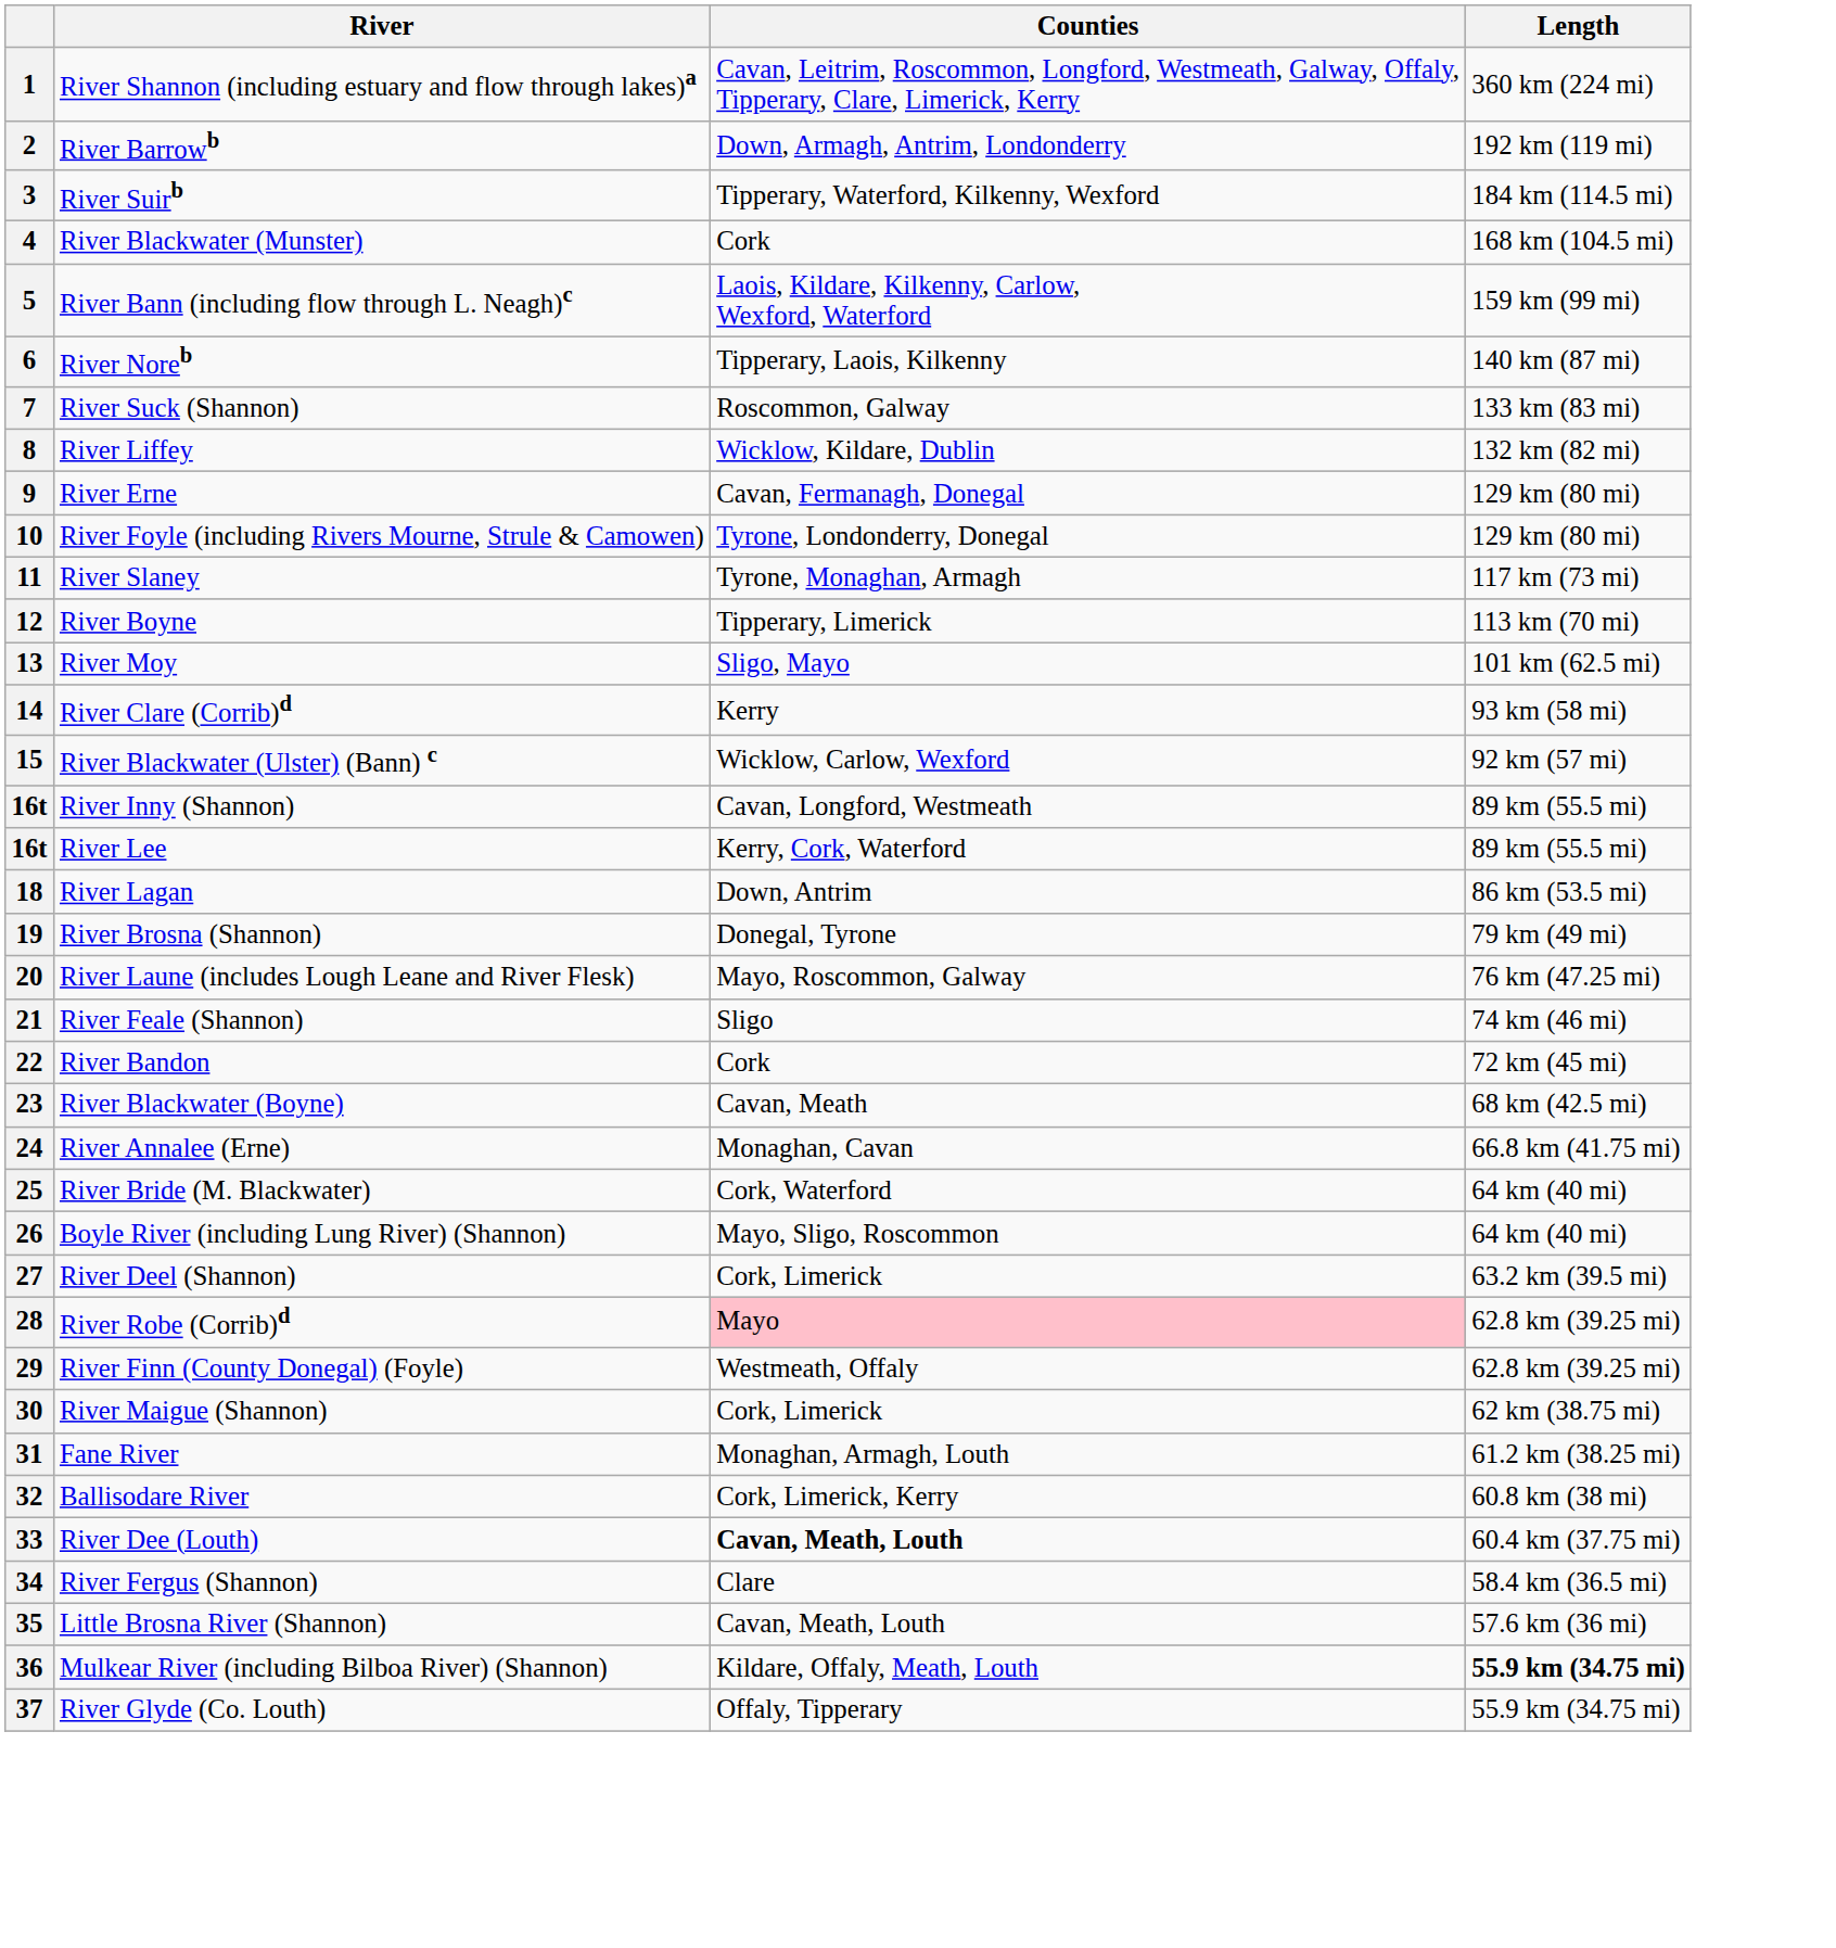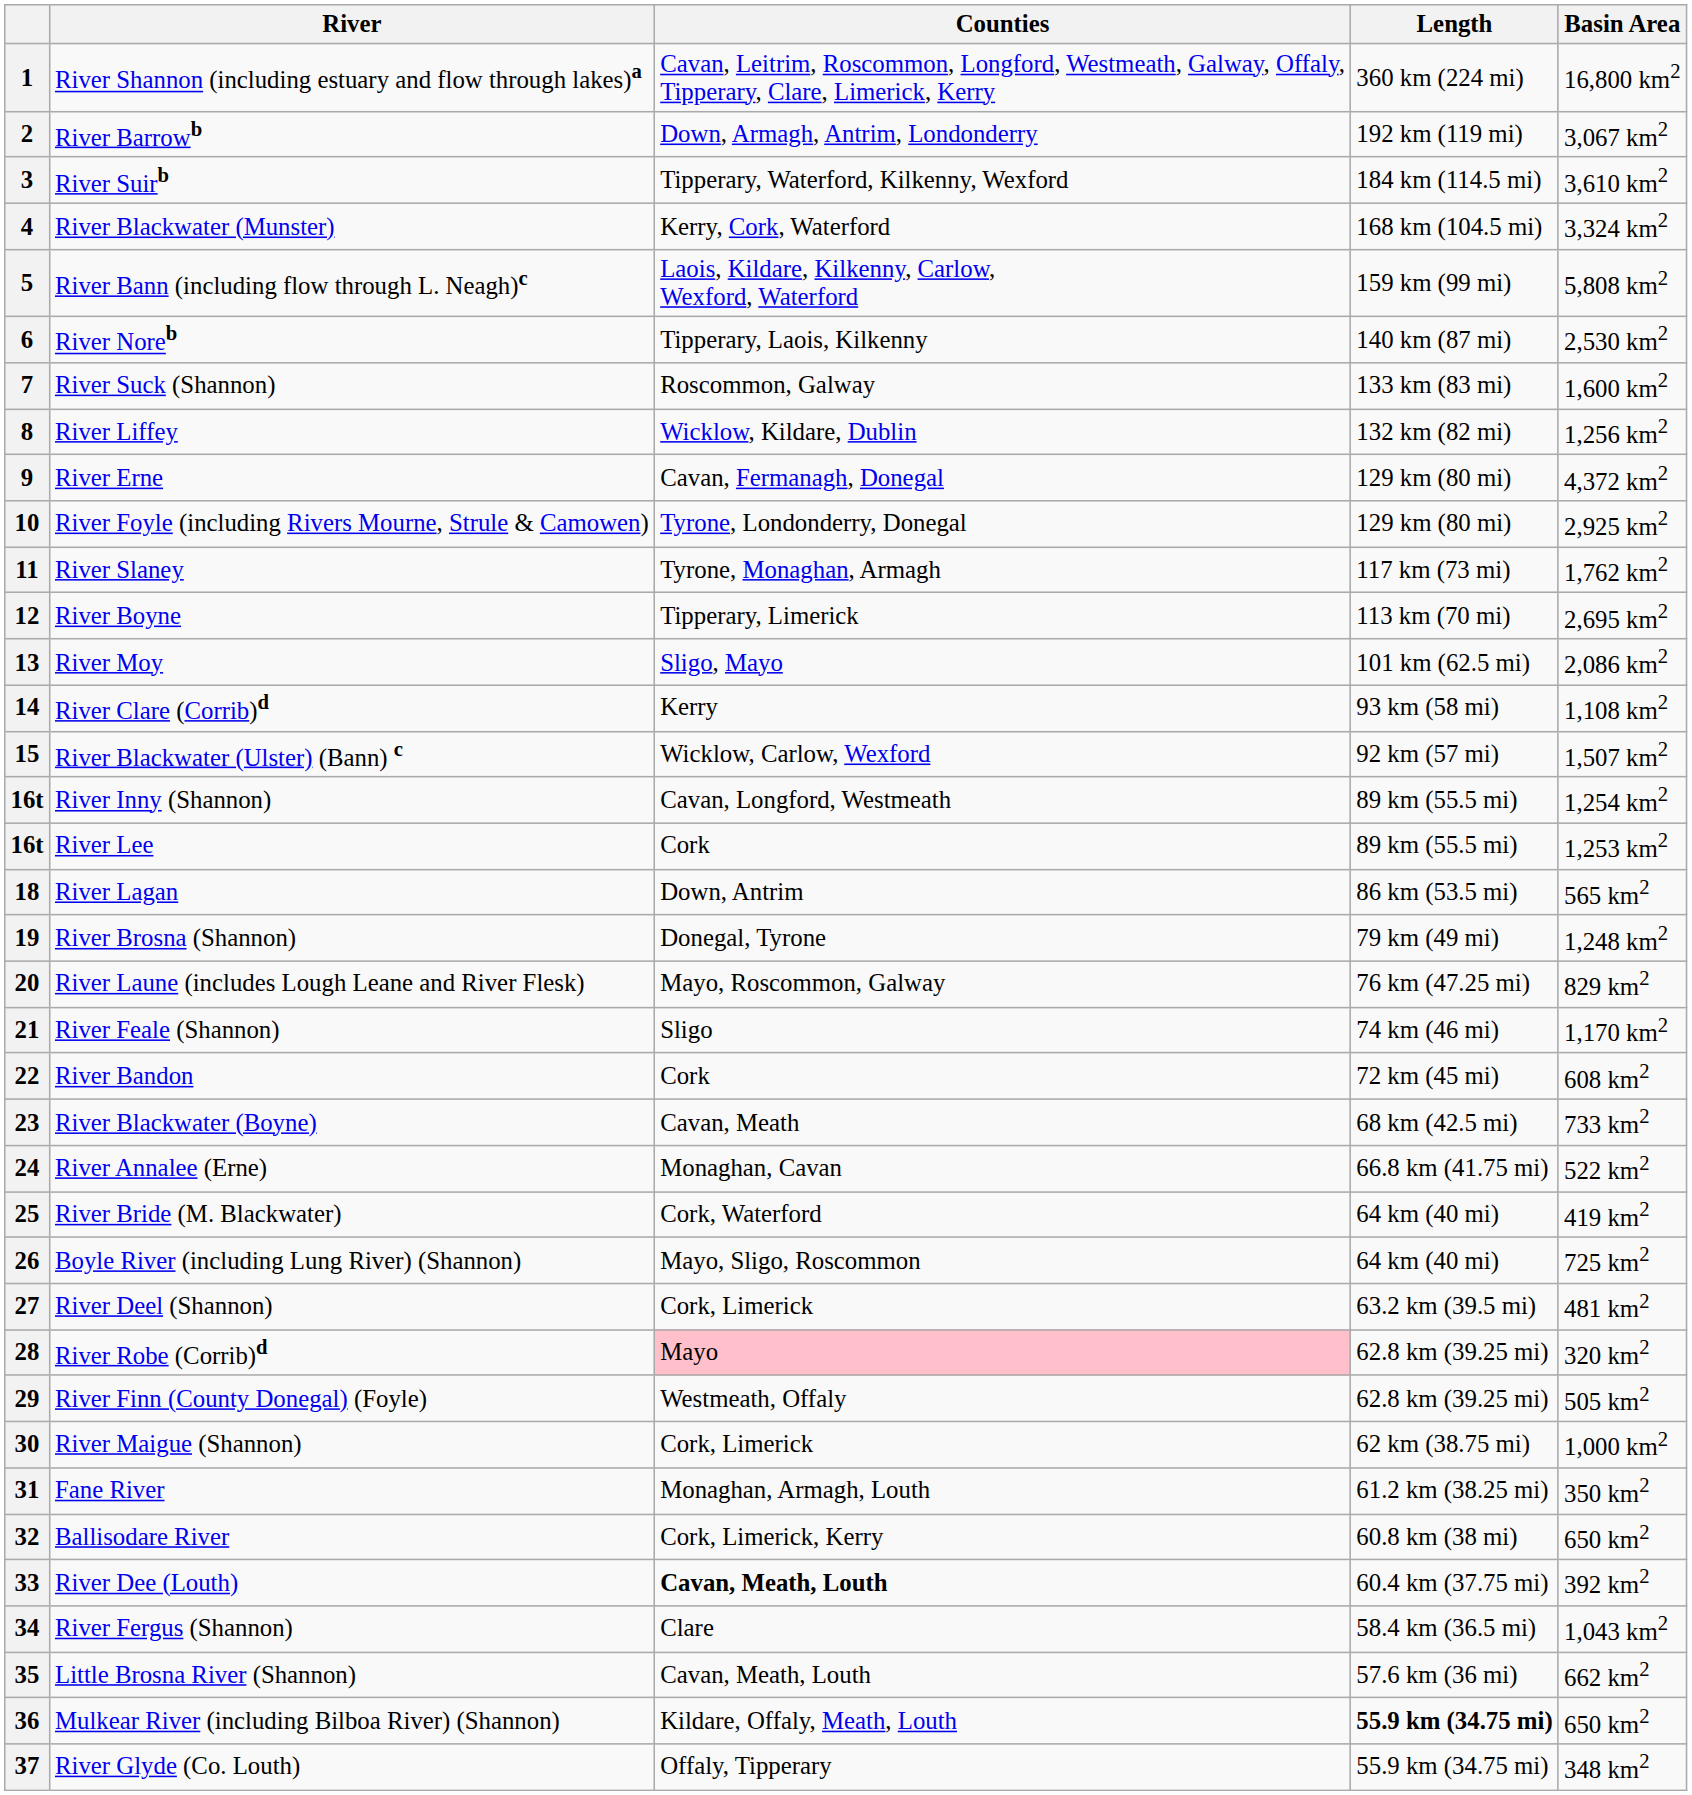 <table class="wikitable">
 <tr>
 <th></th>
 <th>River</th>
 <th>Counties</th>
 <th>Length</th>
+<th>Basin Area</th>
 </tr>
 <tr>
 <th>1</th>
 <td><a href='#'>River Shannon</a> (including estuary and flow through lakes)<sup><strong>a</strong></sup></td>
 <td><a href='#'>Cavan</a>, <a href='#'>Leitrim</a>, <a href='#'>Roscommon</a>, <a href='#'>Longford</a>, <a href='#'>Westmeath</a>, <a href='#'>Galway</a>, <a href='#'>Offaly</a>,<br><a href='#'>Tipperary</a>, <a href='#'>Clare</a>, <a href='#'>Limerick</a>, <a href='#'>Kerry</a></td>
 <td>360 km (224 mi)</td>
+<td>16,800 km<sup>2</sup></td>
 </tr>
 <tr>
 <th>2</th>
 <td><a href='#'>River Barrow</a><sup><strong>b</strong></sup></td>
 <td><a href='#'>Down</a>, <a href='#'>Armagh</a>, <a href='#'>Antrim</a>, <a href='#'>Londonderry</a></td>
 <td>192 km (119 mi)</td>
+<td>3,067 km<sup>2</sup></td>
 </tr>
 <tr>
 <th>3</th>
 <td><a href='#'>River Suir</a><sup><strong>b</strong></sup></td>
 <td>Tipperary, Waterford, Kilkenny, Wexford</td>
 <td>184 km (114.5 mi)</td>
+<td>3,610 km<sup>2</sup></td>
 </tr>
 <tr>
 <th>4</th>
 <td><a href='#'>River Blackwater (Munster)</a></td>
-<td>Cork</td>
+<td>Kerry, <a href='#'>Cork</a>, Waterford</td>
 <td>168 km (104.5 mi)</td>
+<td>3,324 km<sup>2</sup></td>
 </tr>
 <tr>
 <th>5</th>
 <td><a href='#'>River Bann</a> (including flow through L. Neagh)<sup><strong>c</strong></sup></td>
 <td><a href='#'>Laois</a>, <a href='#'>Kildare</a>, <a href='#'>Kilkenny</a>, <a href='#'>Carlow</a>,<br><a href='#'>Wexford</a>, <a href='#'>Waterford</a></td>
 <td>159 km (99 mi)</td>
+<td>5,808 km<sup>2</sup></td>
 </tr>
 <tr>
 <th>6</th>
 <td><a href='#'>River Nore</a><sup><strong>b</strong></sup></td>
 <td>Tipperary, Laois, Kilkenny</td>
 <td>140 km (87 mi)</td>
+<td>2,530 km<sup>2</sup></td>
 </tr>
 <tr>
 <th>7</th>
 <td><a href='#'>River Suck</a> (Shannon)</td>
 <td>Roscommon, Galway</td>
 <td>133 km (83 mi)</td>
+<td>1,600 km<sup>2</sup></td>
 </tr>
 <tr>
 <th>8</th>
 <td><a href='#'>River Liffey</a></td>
 <td><a href='#'>Wicklow</a>, Kildare, <a href='#'>Dublin</a></td>
 <td>132 km (82 mi)</td>
+<td>1,256 km<sup>2</sup></td>
 </tr>
 <tr>
 <th>9</th>
 <td><a href='#'>River Erne</a></td>
 <td>Cavan, <a href='#'>Fermanagh</a>, <a href='#'>Donegal</a></td>
 <td>129 km (80 mi)</td>
+<td>4,372 km<sup>2</sup></td>
 </tr>
 <tr>
 <th>10</th>
 <td><a href='#'>River Foyle</a> (including <a href='#'>Rivers Mourne</a>, <a href='#'>Strule</a> & <a href='#'>Camowen</a>)</td>
 <td><a href='#'>Tyrone</a>, Londonderry, Donegal</td>
 <td>129 km (80 mi)</td>
+<td>2,925 km<sup>2</sup></td>
 </tr>
 <tr>
 <th>11</th>
 <td><a href='#'>River Slaney</a></td>
 <td>Tyrone, <a href='#'>Monaghan</a>, Armagh</td>
 <td>117 km (73 mi)</td>
+<td>1,762 km<sup>2</sup></td>
 </tr>
 <tr>
 <th>12</th>
 <td><a href='#'>River Boyne</a></td>
 <td>Tipperary, Limerick</td>
 <td>113 km (70 mi)</td>
+<td>2,695 km<sup>2</sup></td>
 </tr>
 <tr>
 <th>13</th>
 <td><a href='#'>River Moy</a></td>
 <td><a href='#'>Sligo</a>, <a href='#'>Mayo</a></td>
 <td>101 km (62.5 mi)</td>
+<td>2,086 km<sup>2</sup></td>
 </tr>
 <tr>
 <th>14</th>
 <td><a href='#'>River Clare</a> (<a href='#'>Corrib</a>)<sup><strong>d</strong></sup></td>
 <td>Kerry</td>
 <td>93 km (58 mi)</td>
+<td>1,108 km<sup>2</sup></td>
 </tr>
 <tr>
 <th>15</th>
 <td><a href='#'>River Blackwater (Ulster)</a> (Bann) <sup><strong>c</strong></sup></td>
 <td>Wicklow, Carlow, <a href='#'>Wexford</a></td>
 <td>92 km (57 mi)</td>
+<td>1,507 km<sup>2</sup></td>
 </tr>
 <tr>
 <th>16t</th>
 <td><a href='#'>River Inny</a> (Shannon)</td>
 <td>Cavan, Longford, Westmeath</td>
 <td>89 km (55.5 mi)</td>
+<td>1,254 km<sup>2</sup></td>
 </tr>
 <tr>
 <th>16t</th>
 <td><a href='#'>River Lee</a></td>
-<td>Kerry, <a href='#'>Cork</a>, Waterford</td>
+<td>Cork</td>
 <td>89 km (55.5 mi)</td>
+<td>1,253 km<sup>2</sup></td>
 </tr>
 <tr>
 <th>18</th>
 <td><a href='#'>River Lagan</a></td>
 <td>Down, Antrim</td>
 <td>86 km (53.5 mi)</td>
+<td>565 km<sup>2</sup></td>
 </tr>
 <tr>
 <th>19</th>
 <td><a href='#'>River Brosna</a> (Shannon)</td>
 <td>Donegal, Tyrone</td>
 <td>79 km (49 mi)</td>
+<td>1,248 km<sup>2</sup></td>
 </tr>
 <tr>
 <th>20</th>
 <td><a href='#'>River Laune</a> (includes Lough Leane and River Flesk)</td>
 <td>Mayo, Roscommon, Galway</td>
 <td>76 km (47.25 mi)</td>
+<td>829 km<sup>2</sup></td>
 </tr>
 <tr>
 <th>21</th>
 <td><a href='#'>River Feale</a> (Shannon)</td>
 <td>Sligo</td>
 <td>74 km (46 mi)</td>
+<td>1,170 km<sup>2</sup></td>
 </tr>
 <tr>
 <th>22</th>
 <td><a href='#'>River Bandon</a></td>
 <td>Cork</td>
 <td>72 km (45 mi)</td>
+<td>608 km<sup>2</sup></td>
 </tr>
 <tr>
 <th>23</th>
 <td><a href='#'>River Blackwater (Boyne)</a></td>
 <td>Cavan, Meath</td>
 <td>68 km (42.5 mi)</td>
+<td>733 km<sup>2</sup></td>
 </tr>
 <tr>
 <th>24</th>
 <td><a href='#'>River Annalee</a> (Erne)</td>
 <td>Monaghan, Cavan</td>
 <td>66.8 km (41.75 mi)</td>
+<td>522 km<sup>2</sup></td>
 </tr>
 <tr>
 <th>25</th>
 <td><a href='#'>River Bride</a> (M. Blackwater)</td>
 <td>Cork, Waterford</td>
 <td>64 km (40 mi)</td>
+<td>419 km<sup>2</sup></td>
 </tr>
 <tr>
 <th>26</th>
 <td><a href='#'>Boyle River</a> (including Lung River) (Shannon)</td>
 <td>Mayo, Sligo, Roscommon</td>
 <td>64 km (40 mi)</td>
+<td>725 km<sup>2</sup></td>
 </tr>
 <tr>
 <th>27</th>
 <td><a href='#'>River Deel</a> (Shannon)</td>
 <td>Cork, Limerick</td>
 <td>63.2 km (39.5 mi)</td>
+<td>481 km<sup>2</sup></td>
 </tr>
 <tr>
 <th>28</th>
 <td><a href='#'>River Robe</a> (Corrib)<sup><strong>d</strong></sup></td>
 <td style="background: pink;">Mayo</td>
 <td>62.8 km (39.25 mi)</td>
+<td>320 km<sup>2</sup></td>
 </tr>
 <tr>
 <th>29</th>
 <td><a href='#'>River Finn (County Donegal)</a> (Foyle)</td>
 <td>Westmeath, Offaly</td>
 <td>62.8 km (39.25 mi)</td>
+<td>505 km<sup>2</sup></td>
 </tr>
 <tr>
 <th>30</th>
 <td><a href='#'>River Maigue</a> (Shannon)</td>
 <td>Cork, Limerick</td>
 <td>62 km (38.75 mi)</td>
+<td>1,000 km<sup>2</sup></td>
 </tr>
 <tr>
 <th>31</th>
 <td><a href='#'>Fane River</a></td>
 <td>Monaghan, Armagh, Louth</td>
 <td>61.2 km (38.25 mi)</td>
+<td>350 km<sup>2</sup></td>
 </tr>
 <tr>
 <th>32</th>
 <td><a href='#'>Ballisodare River</a></td>
 <td>Cork, Limerick, Kerry</td>
 <td>60.8 km (38 mi)</td>
+<td>650 km<sup>2</sup></td>
 </tr>
 <tr>
 <th>33</th>
 <td><a href='#'>River Dee (Louth)</a></td>
 <td><strong>Cavan, Meath, Louth</strong></td>
 <td>60.4 km (37.75 mi)</td>
+<td>392 km<sup>2</sup></td>
 </tr>
 <tr>
 <th>34</th>
 <td><a href='#'>River Fergus</a> (Shannon)</td>
 <td>Clare</td>
 <td>58.4 km (36.5 mi)</td>
+<td>1,043 km<sup>2</sup></td>
 </tr>
 <tr>
 <th>35</th>
 <td><a href='#'>Little Brosna River</a> (Shannon)</td>
 <td>Cavan, Meath, Louth</td>
 <td>57.6 km (36 mi)</td>
+<td>662 km<sup>2</sup></td>
 </tr>
 <tr>
 <th>36</th>
 <td><a href='#'>Mulkear River</a> (including Bilboa River) (Shannon)</td>
 <td>Kildare, Offaly, <a href='#'>Meath</a>, <a href='#'>Louth</a></td>
 <td><strong>55.9 km (34.75 mi)</strong></td>
+<td>650 km<sup>2</sup></td>
 </tr>
 <tr>
 <th>37</th>
 <td><a href='#'>River Glyde</a> (Co. Louth)</td>
 <td>Offaly, Tipperary</td>
 <td>55.9 km (34.75 mi)</td>
+<td>348 km<sup>2</sup></td>
 </tr>
 </table>
